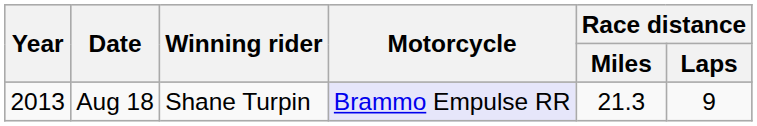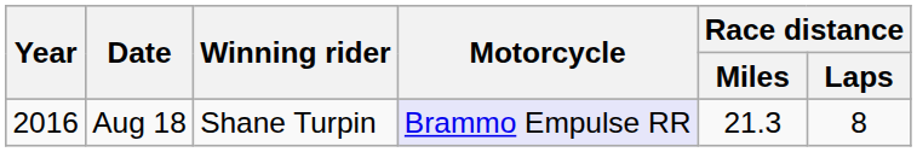 <table class="wikitable" style="font-size: 95%;">
 <tr>
 <th rowspan="2">Year</th>
 <th rowspan="2">Date</th>
 <th rowspan="2">Winning rider</th>
 <th rowspan="2">Motorcycle</th>
 <th colspan="2">Race distance</th>
 </tr>
 <tr>
 <th>Miles</th>
 <th>Laps</th>
 </tr>
 <tr>
-<td>2013</td>
+<td>2016</td>
 <td>Aug 18</td>
 <td> Shane Turpin</td>
 <td style="background: lavender;"><a href='#'>Brammo</a> Empulse RR</td>
 <td style="text-align:center">21.3</td>
-<td style="text-align:center">9</td>
+<td style="text-align:center">8</td>
 </tr>
 </table>
